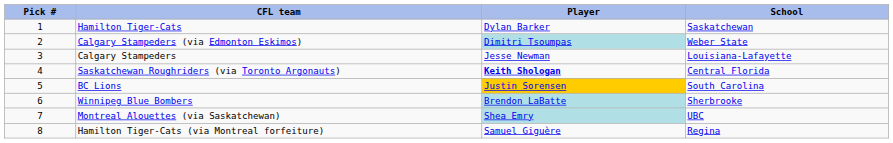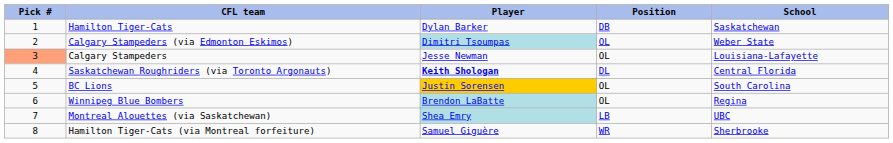 <table class="wikitable" style="width: 100%">
 <tr>
 <th style="background:#A8BDEC;" width=7%>Pick #</th>
 <th width=40% style="background:#A8BDEC;">CFL team</th>
 <th width=20% style="background:#A8BDEC;">Player</th>
+<th width=13% style="background:#A8BDEC;">Position</th>
 <th width=20% style="background:#A8BDEC;">School</th>
 </tr>
 <tr>
 <td align=center>1</td>
 <td><a href='#'>Hamilton Tiger-Cats</a></td>
 <td><a href='#'>Dylan Barker</a></td>
+<td><a href='#'>DB</a></td>
 <td><a href='#'>Saskatchewan</a></td>
 </tr>
 <tr>
 <td align=center>2</td>
 <td><a href='#'>Calgary Stampeders</a> (via <a href='#'>Edmonton Eskimos</a>)</td>
 <td bgcolor="#B0E0E6"><a href='#'>Dimitri Tsoumpas</a></td>
+<td><a href='#'>OL</a></td>
 <td><a href='#'>Weber State</a></td>
 </tr>
 <tr>
-<td align=center>3</td>
+<td align=center style="background: lightsalmon;">3</td>
 <td>Calgary Stampeders</td>
 <td><a href='#'>Jesse Newman</a></td>
+<td>OL</td>
 <td><a href='#'>Louisiana-Lafayette</a></td>
 </tr>
 <tr>
 <td align=center>4</td>
 <td><a href='#'>Saskatchewan Roughriders</a> (via <a href='#'>Toronto Argonauts</a>)</td>
 <td><strong><a href='#'>Keith Shologan</a></strong></td>
+<td><a href='#'>DL</a></td>
 <td><a href='#'>Central Florida</a></td>
 </tr>
 <tr>
 <td align=center>5</td>
 <td><a href='#'>BC Lions</a></td>
 <td bgcolor="#FFCC00"><a href='#'>Justin Sorensen</a></td>
+<td>OL</td>
 <td><a href='#'>South Carolina</a></td>
 </tr>
 <tr>
 <td align=center>6</td>
 <td><a href='#'>Winnipeg Blue Bombers</a></td>
 <td bgcolor="#B0E0E6"><a href='#'>Brendon LaBatte</a></td>
-<td><a href='#'>Sherbrooke</a></td>
+<td>OL</td>
+<td><a href='#'>Regina</a></td>
 </tr>
 <tr>
 <td align=center>7</td>
 <td><a href='#'>Montreal Alouettes</a> (via Saskatchewan)</td>
 <td bgcolor="#B0E0E6"><a href='#'>Shea Emry</a></td>
+<td><a href='#'>LB</a></td>
 <td><a href='#'>UBC</a></td>
 </tr>
 <tr>
 <td align=center>8</td>
 <td>Hamilton Tiger-Cats (via Montreal forfeiture)</td>
 <td><a href='#'>Samuel Giguère</a></td>
-<td><a href='#'>Regina</a></td>
+<td><a href='#'>WR</a></td>
+<td><a href='#'>Sherbrooke</a></td>
 </tr>
 </table>
